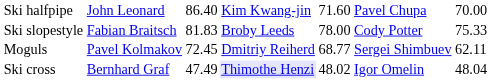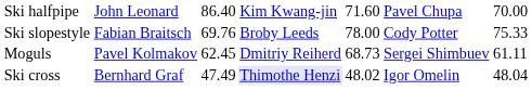 <table>
 <tr>
 <td>Ski halfpipe<br></td>
 <td> <a href='#'>John Leonard</a></td>
 <td>86.40</td>
 <td> <a href='#'>Kim Kwang-jin</a></td>
 <td>71.60</td>
 <td> <a href='#'>Pavel Chupa</a></td>
 <td>70.00</td>
 </tr>
 <tr>
 <td>Ski slopestyle<br></td>
 <td> <a href='#'>Fabian Braitsch</a></td>
-<td>81.83</td>
+<td>69.76</td>
 <td> <a href='#'>Broby Leeds</a></td>
 <td>78.00</td>
 <td> <a href='#'>Cody Potter</a></td>
 <td>75.33</td>
 </tr>
 <tr>
 <td>Moguls<br></td>
 <td> <a href='#'>Pavel Kolmakov</a></td>
-<td>72.45</td>
+<td>62.45</td>
 <td> <a href='#'>Dmitriy Reiherd</a></td>
-<td>68.77</td>
+<td>68.73</td>
 <td> <a href='#'>Sergei Shimbuev</a></td>
-<td>62.11</td>
+<td>61.11</td>
 </tr>
 <tr>
 <td>Ski cross<br></td>
 <td> <a href='#'>Bernhard Graf</a></td>
 <td>47.49</td>
 <td style="background: lavender;"> <a href='#'>Thimothe Henzi</a></td>
 <td>48.02</td>
 <td> <a href='#'>Igor Omelin</a></td>
 <td>48.04</td>
 </tr>
 </table>
